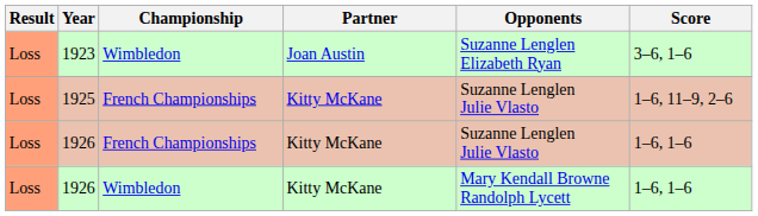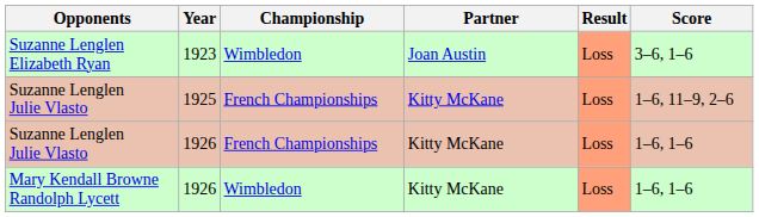 <table class='sortable wikitable'>
 <tr>
-<th style="width:40px">Result</th>
+<th style="width:160px">Opponents</th>
 <th style="width:30px">Year</th>
 <th style="width:170px">Championship</th>
 <th style="width:160px">Partner</th>
-<th style="width:160px">Opponents</th>
+<th style="width:40px">Result</th>
 <th style="width:110px"  class="unsortable">Score</th>
 </tr>
 <tr style="background:#cfc;">
-<td style="background:#ffa07a;">Loss</td>
+<td> <a href='#'>Suzanne Lenglen</a> <br>  <a href='#'>Elizabeth Ryan</a></td>
 <td>1923</td>
 <td><a href='#'>Wimbledon</a></td>
 <td> <a href='#'>Joan Austin</a></td>
-<td> <a href='#'>Suzanne Lenglen</a> <br>  <a href='#'>Elizabeth Ryan</a></td>
+<td style="background:#ffa07a;">Loss</td>
 <td>3–6, 1–6</td>
 </tr>
 <tr style="background:#ebc2af;">
-<td style="background:#ffa07a;">Loss</td>
+<td> Suzanne Lenglen <br>  <a href='#'>Julie Vlasto</a></td>
 <td>1925</td>
 <td><a href='#'>French Championships</a></td>
 <td> <a href='#'>Kitty McKane</a></td>
-<td> Suzanne Lenglen <br>  <a href='#'>Julie Vlasto</a></td>
+<td style="background:#ffa07a;">Loss</td>
 <td>1–6, 11–9, 2–6</td>
 </tr>
 <tr style="background:#ebc2af;">
-<td style="background:#ffa07a;">Loss</td>
+<td> Suzanne Lenglen <br>  <a href='#'>Julie Vlasto</a></td>
 <td>1926</td>
 <td><a href='#'>French Championships</a></td>
 <td> Kitty McKane</td>
-<td> Suzanne Lenglen <br>  <a href='#'>Julie Vlasto</a></td>
+<td style="background:#ffa07a;">Loss</td>
 <td>1–6, 1–6</td>
 </tr>
 <tr style="background:#cfc;">
-<td style="background:#ffa07a;">Loss</td>
+<td> <a href='#'>Mary Kendall Browne</a> <br>  <a href='#'>Randolph Lycett</a></td>
 <td>1926</td>
 <td><a href='#'>Wimbledon</a></td>
 <td> Kitty McKane</td>
-<td> <a href='#'>Mary Kendall Browne</a> <br>  <a href='#'>Randolph Lycett</a></td>
+<td style="background:#ffa07a;">Loss</td>
 <td>1–6, 1–6</td>
 </tr>
 </table>
